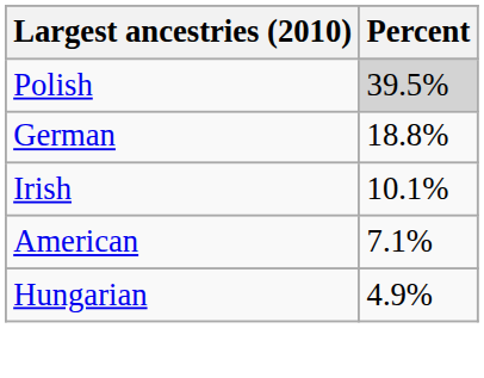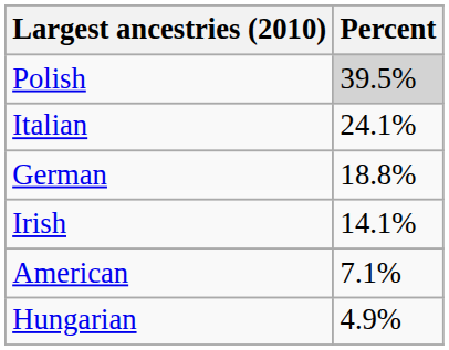 <table class="wikitable sortable collapsible" style="font-size: 90%;">
 <tr>
 <th>Largest ancestries (2010)</th>
 <th>Percent</th>
 </tr>
 <tr>
 <td><a href='#'>Polish</a> </td>
 <td style="background: lightgrey;">39.5%</td>
 </tr>
 <tr>
+<td><a href='#'>Italian</a> </td>
+<td>24.1%</td>
+</tr>
+<tr>
 <td><a href='#'>German</a> </td>
 <td>18.8%</td>
 </tr>
 <tr>
 <td><a href='#'>Irish</a> </td>
-<td>10.1%</td>
+<td>14.1%</td>
 </tr>
 <tr>
 <td><a href='#'>American</a> </td>
 <td>7.1%</td>
 </tr>
 <tr>
 <td><a href='#'>Hungarian</a> </td>
 <td>4.9%</td>
 </tr>
 </table>
